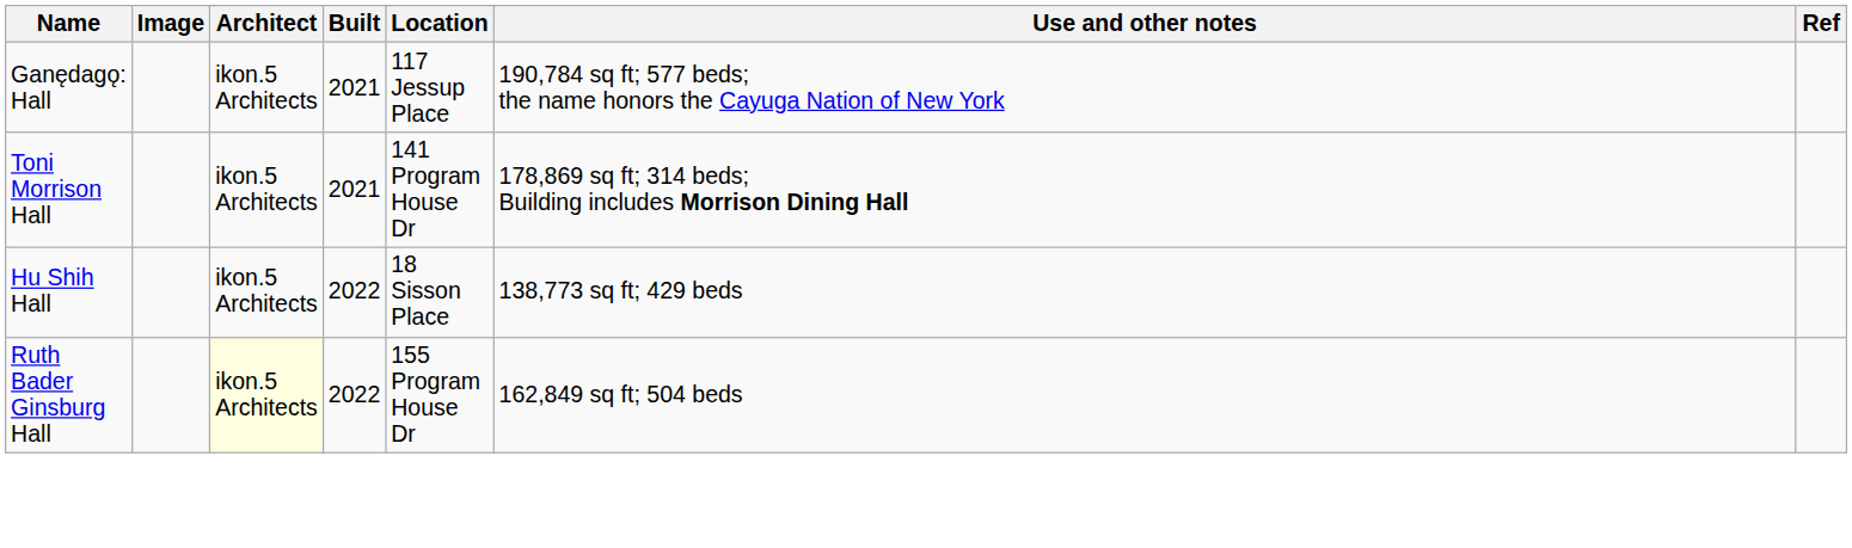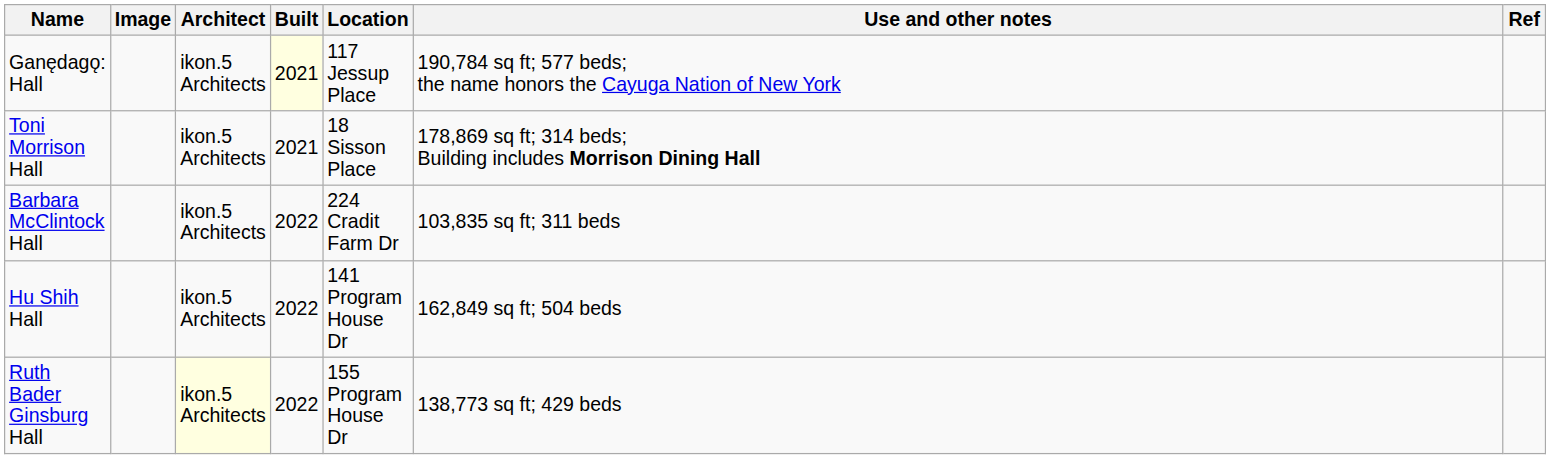 <table class="wikitable sortable" style="width:100%">
 <tr>
 <th>Name</th>
 <th class="unsortable">Image</th>
 <th>Architect</th>
 <th scope="col" style="text-align: center; width:2em;">Built</th>
 <th class="unsortable">Location</th>
 <th style="width:200em;">Use and other notes</th>
 <th scope="col" class="unsortable" style="width:2em;">Ref</th>
 </tr>
 <tr>
 <td>Ganędagǫ: Hall</td>
 <td></td>
 <td>ikon.5 Architects</td>
-<td>2021</td>
+<td style="background: lightyellow;">2021</td>
 <td>117 Jessup Place</td>
 <td>190,784 sq ft; 577 beds; <br>the name honors the <a href='#'>Cayuga Nation of New York</a></td>
 <td><br></td>
 </tr>
 <tr>
 <td><a href='#'>Toni Morrison</a> Hall</td>
 <td></td>
 <td>ikon.5 Architects</td>
 <td>2021</td>
-<td>141 Program House Dr</td>
+<td>18 Sisson Place</td>
 <td>178,869 sq ft; 314 beds;<br>Building includes <strong>Morrison Dining Hall</strong></td>
+<td><br></td>
+</tr>
+<tr>
+<td><a href='#'>Barbara McClintock</a> Hall</td>
+<td></td>
+<td>ikon.5 Architects</td>
+<td>2022</td>
+<td>224 Cradit Farm Dr</td>
+<td>103,835 sq ft; 311 beds</td>
 <td><br></td>
 </tr>
 <tr>
 <td><a href='#'>Hu Shih</a> Hall</td>
 <td></td>
 <td>ikon.5 Architects</td>
 <td>2022</td>
-<td>18 Sisson Place</td>
-<td>138,773 sq ft; 429 beds</td>
+<td>141 Program House Dr</td>
+<td>162,849 sq ft; 504 beds</td>
 <td><br></td>
 </tr>
 <tr>
 <td><a href='#'>Ruth Bader Ginsburg</a> Hall</td>
 <td></td>
 <td style="background: lightyellow;">ikon.5 Architects</td>
 <td>2022</td>
 <td>155 Program House Dr</td>
-<td>162,849 sq ft; 504 beds</td>
+<td>138,773 sq ft; 429 beds</td>
 <td><br></td>
 </tr>
 </table>
